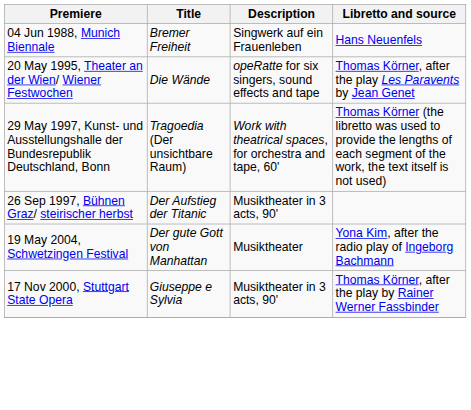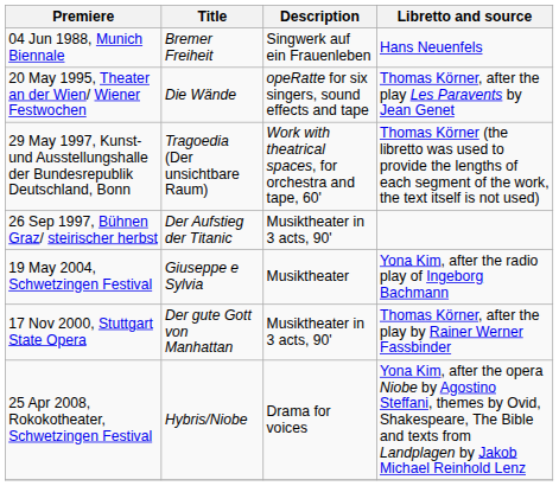 <table class="wikitable sortable">
 <tr>
 <th>Premiere</th>
 <th>Title</th>
 <th class=unsortable>Description</th>
 <th class=unsortable>Libretto and source</th>
 </tr>
 <tr>
 <td>04 Jun 1988, <a href='#'>Munich Biennale</a></td>
 <td><em>Bremer Freiheit</em></td>
 <td>Singwerk auf ein Frauenleben</td>
 <td><a href='#'>Hans Neuenfels</a></td>
 </tr>
 <tr>
 <td>20 May 1995, <a href='#'>Theater an der Wien</a>/ <a href='#'>Wiener Festwochen</a></td>
 <td><em>Die Wände</em></td>
 <td><em>opeRatte</em>  for six singers, sound effects and tape</td>
 <td><a href='#'>Thomas Körner</a>, after the play <em><a href='#'>Les Paravents</a></em> by <a href='#'>Jean Genet</a></td>
 </tr>
 <tr>
 <td>29 May 1997, Kunst- und Ausstellungshalle der Bundesrepublik Deutschland, Bonn</td>
 <td><em>Tragoedia</em> (Der unsichtbare Raum)</td>
 <td><em>Work with theatrical spaces</em>, for orchestra and tape, 60'</td>
 <td><a href='#'>Thomas Körner</a> (the libretto was used to provide the lengths of each segment of the work, the text itself is not used)</td>
 </tr>
 <tr>
 <td>26 Sep 1997, <a href='#'>Bühnen Graz</a>/ <a href='#'>steirischer herbst</a> </td>
 <td><em>Der Aufstieg der Titanic</em></td>
 <td>Musiktheater in 3 acts, 90'</td>
 <td></td>
 </tr>
 <tr>
 <td>19 May 2004, <a href='#'>Schwetzingen Festival</a></td>
-<td><em>Der gute Gott von Manhattan</em></td>
+<td><em>Giuseppe e Sylvia</em></td>
 <td>Musiktheater</td>
 <td><a href='#'>Yona Kim</a>, after the radio play  of <a href='#'>Ingeborg Bachmann</a></td>
 </tr>
 <tr>
 <td>17 Nov 2000, <a href='#'>Stuttgart State Opera</a></td>
-<td><em>Giuseppe e Sylvia</em></td>
+<td><em>Der gute Gott von Manhattan</em></td>
 <td>Musiktheater in 3 acts, 90'</td>
 <td><a href='#'>Thomas Körner</a>, after the play by <a href='#'>Rainer Werner Fassbinder</a></td>
 </tr>
 <tr>
+<td>25 Apr 2008, Rokokotheater, <a href='#'>Schwetzingen Festival</a></td>
+<td><em>Hybris/Niobe</em></td>
+<td>Drama for voices</td>
+<td><a href='#'>Yona Kim</a>, after the opera <em>Niobe</em> by <a href='#'>Agostino Steffani</a>, themes by Ovid, Shakespeare, The Bible and texts from <em>Landplagen</em> by <a href='#'>Jakob Michael Reinhold Lenz</a></td>
+</tr>
+<tr>
 </tr>
 </table>
